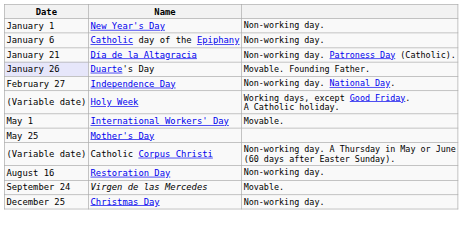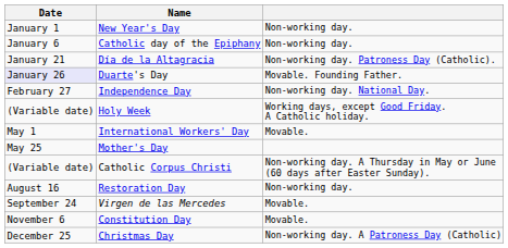 <table class="wikitable">
 <tr>
 <th>Date</th>
 <th>Name</th>
 <th></th>
 </tr>
 <tr>
 <td>January 1</td>
 <td><a href='#'>New Year's Day</a></td>
 <td style="font-size:95%;">Non-working day.</td>
 </tr>
 <tr>
 <td>January 6</td>
 <td><a href='#'>Catholic</a> day of the <a href='#'>Epiphany</a></td>
 <td style="font-size:95%;">Non-working day.</td>
 </tr>
 <tr>
 <td>January 21</td>
 <td><a href='#'>Día de la Altagracia</a></td>
 <td style="font-size:95%;">Non-working day. <a href='#'>Patroness Day</a> (Catholic).</td>
 </tr>
 <tr>
 <td style="background: lavender;">January 26</td>
 <td><a href='#'>Duarte</a>'s Day</td>
 <td style="font-size:95%;">Movable. Founding Father.</td>
 </tr>
 <tr>
 <td>February 27</td>
 <td><a href='#'>Independence Day</a></td>
 <td style="font-size:95%;">Non-working day. <a href='#'>National Day</a>.</td>
 </tr>
 <tr>
 <td>(Variable date)</td>
 <td><a href='#'>Holy Week</a></td>
 <td style="font-size:95%;">Working days, except <a href='#'>Good Friday</a>.<br>A Catholic holiday.</td>
 </tr>
 <tr>
 <td>May 1</td>
 <td><a href='#'>International Workers' Day</a></td>
 <td style="font-size:95%;">Movable.</td>
 </tr>
 <tr>
 <td>May 25</td>
 <td><a href='#'>Mother's Day</a></td>
 </tr>
 <tr>
 <td>(Variable date)</td>
 <td>Catholic <a href='#'>Corpus Christi</a></td>
 <td style="font-size:95%;">Non-working day. A Thursday in May or June <br>(60 days after Easter Sunday).</td>
 </tr>
 <tr>
 <td>August 16</td>
 <td><a href='#'>Restoration Day</a></td>
 <td style="font-size:95%;">Non-working day.</td>
 </tr>
 <tr>
 <td>September 24</td>
 <td><em>Virgen de las Mercedes</em></td>
 <td style="font-size:95%;">Movable.</td>
 </tr>
 <tr>
+<td>November 6</td>
+<td><a href='#'>Constitution Day</a></td>
+<td style="font-size:95%;">Movable.</td>
+</tr>
+<tr>
 <td>December 25</td>
 <td><a href='#'>Christmas Day</a></td>
-<td style="font-size:95%;">Non-working day.</td>
+<td style="font-size:95%;">Non-working day. A <a href='#'>Patroness Day</a> (Catholic)</td>
 </tr>
 </table>
